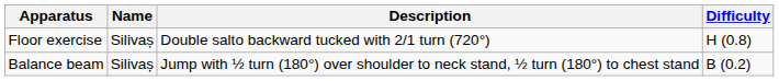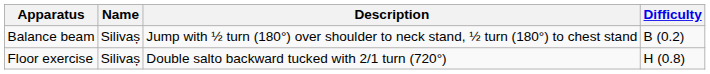 <table class="wikitable">
 <tr>
 <th>Apparatus</th>
 <th>Name</th>
 <th>Description</th>
 <th><a href='#'>Difficulty</a></th>
 </tr>
 <tr>
+<td>Balance beam</td>
+<td>Silivaș</td>
+<td>Jump with ½ turn (180°) over shoulder to neck stand, ½ turn (180°) to chest stand</td>
+<td>B (0.2)</td>
+</tr>
+<tr>
 <td>Floor exercise</td>
 <td>Silivaș</td>
 <td>Double salto backward tucked with 2/1 turn (720°)</td>
 <td>H (0.8)</td>
 </tr>
-<tr>
-<td>Balance beam</td>
-<td>Silivaș</td>
-<td>Jump with ½ turn (180°) over shoulder to neck stand, ½ turn (180°) to chest stand</td>
-<td>B (0.2)</td>
-</tr>
 </table>
